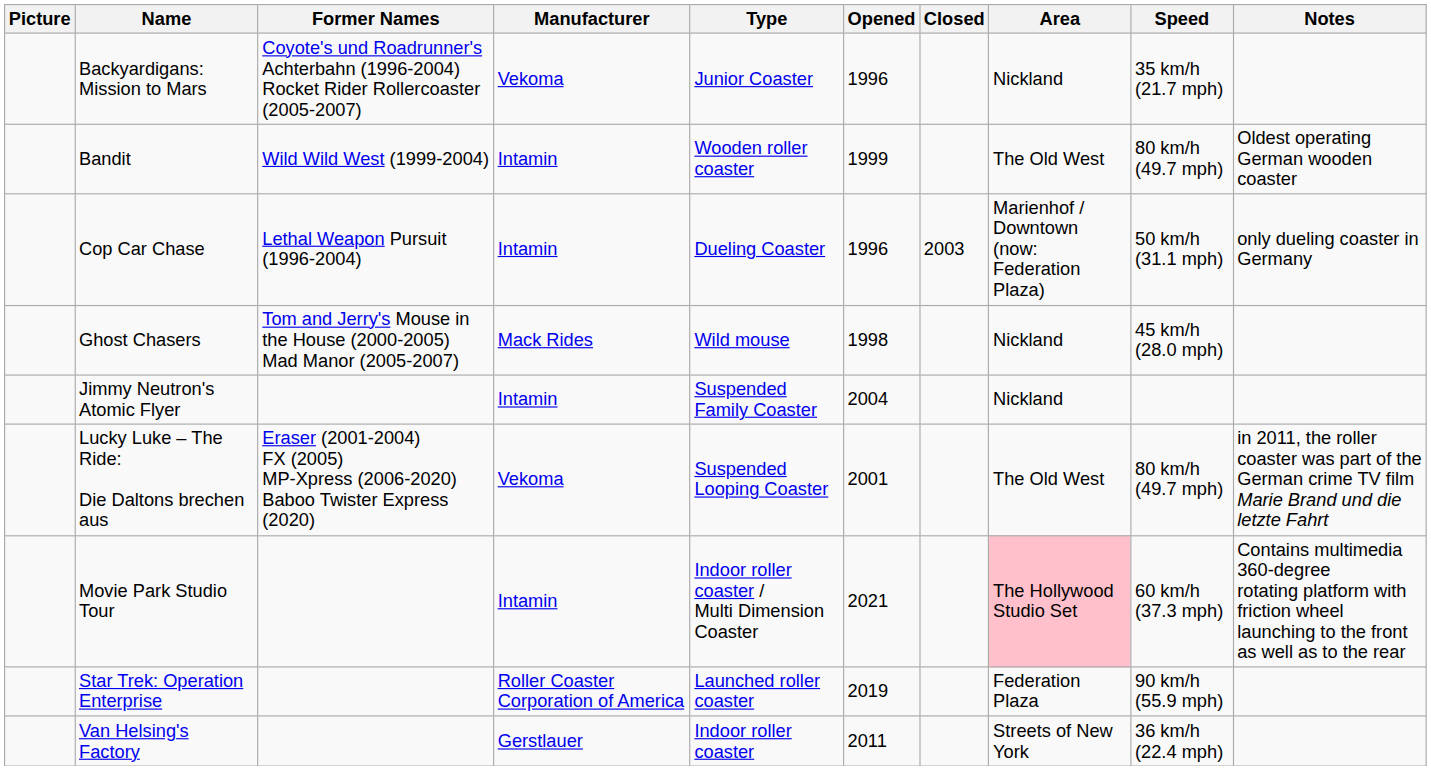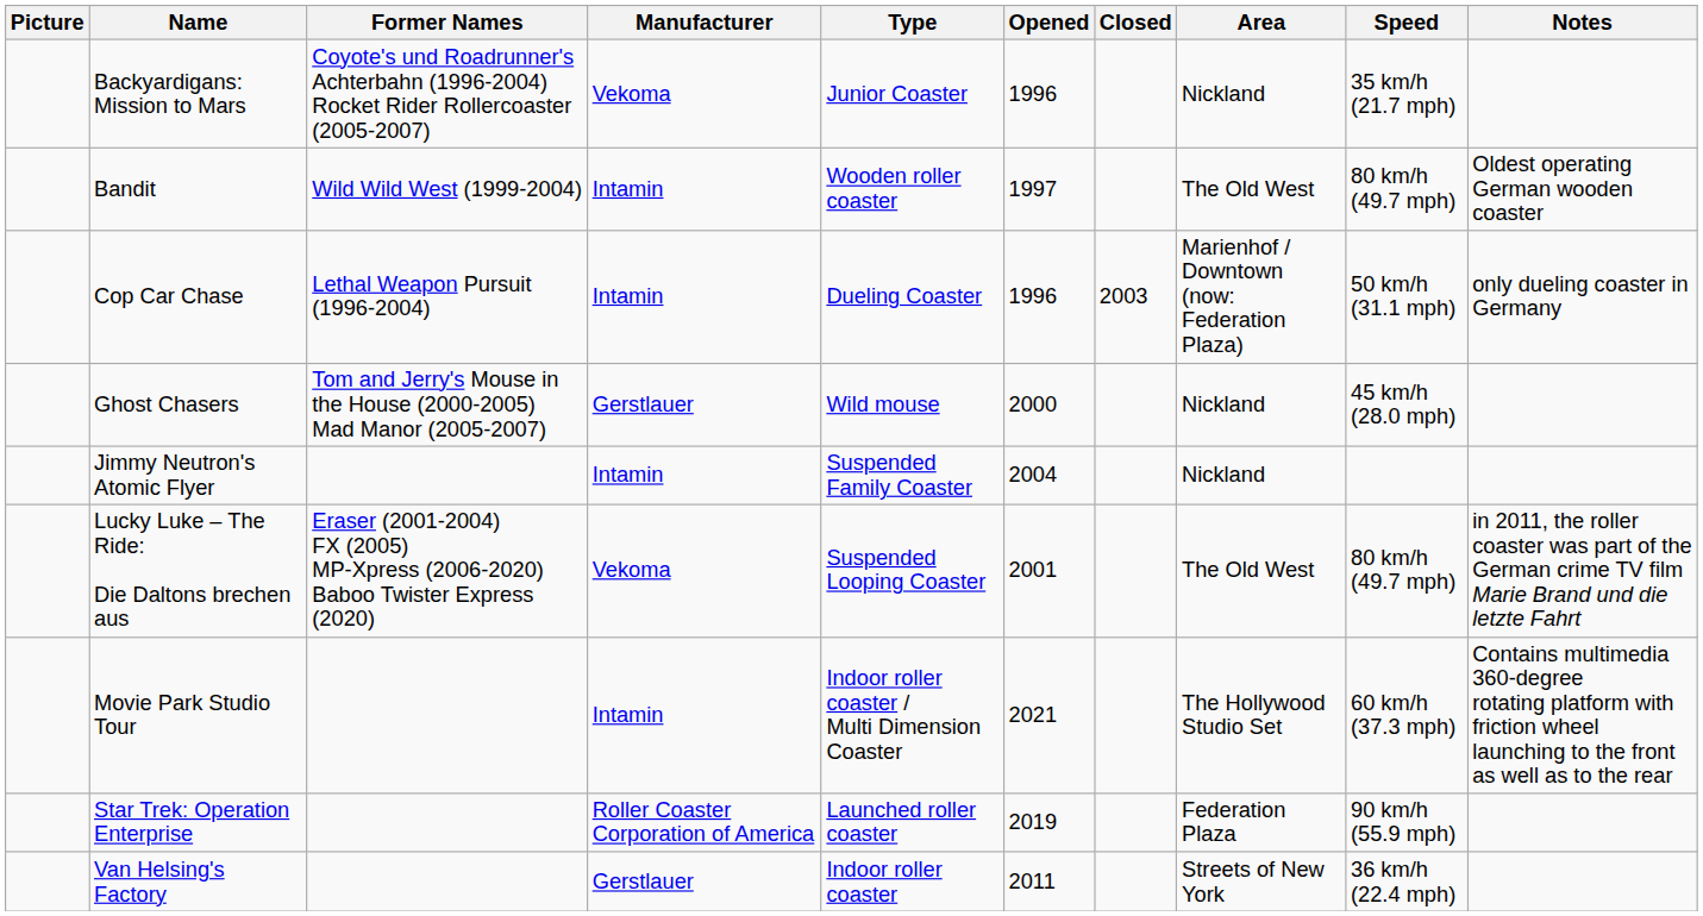 <table class="wikitable">
 <tr>
 <th>Picture</th>
 <th>Name</th>
 <th>Former Names</th>
 <th>Manufacturer</th>
 <th>Type</th>
 <th>Opened</th>
 <th>Closed</th>
 <th>Area</th>
 <th>Speed</th>
 <th>Notes</th>
 </tr>
 <tr>
 <td></td>
 <td>Backyardigans: Mission to Mars</td>
 <td><a href='#'>Coyote's und Roadrunner's</a> Achterbahn (1996-2004)<br>Rocket Rider Rollercoaster (2005-2007)</td>
 <td><a href='#'>Vekoma</a></td>
 <td><a href='#'>Junior Coaster</a></td>
 <td>1996</td>
 <td></td>
 <td>Nickland</td>
 <td>35 km/h (21.7 mph)</td>
 <td></td>
 </tr>
 <tr>
 <td></td>
 <td>Bandit</td>
 <td><a href='#'>Wild Wild West</a> (1999-2004)</td>
 <td><a href='#'>Intamin</a></td>
 <td><a href='#'>Wooden roller coaster</a></td>
-<td>1999</td>
+<td>1997</td>
 <td></td>
 <td>The Old West</td>
 <td>80 km/h (49.7 mph)</td>
 <td>Oldest operating German wooden coaster</td>
 </tr>
 <tr>
 <td></td>
 <td>Cop Car Chase</td>
 <td><a href='#'>Lethal Weapon</a> Pursuit (1996-2004)</td>
 <td><a href='#'>Intamin</a></td>
 <td><a href='#'>Dueling Coaster</a></td>
 <td>1996</td>
 <td>2003</td>
 <td>Marienhof / Downtown<br>(now: Federation Plaza)</td>
 <td>50 km/h (31.1 mph)</td>
 <td>only dueling coaster in Germany</td>
 </tr>
 <tr>
 <td></td>
 <td>Ghost Chasers</td>
 <td><a href='#'>Tom and Jerry's</a> Mouse in the House (2000-2005)<br>Mad Manor (2005-2007)</td>
-<td><a href='#'>Mack Rides</a></td>
+<td><a href='#'>Gerstlauer</a></td>
 <td><a href='#'>Wild mouse</a></td>
-<td>1998</td>
+<td>2000</td>
 <td></td>
 <td>Nickland</td>
 <td>45 km/h (28.0 mph)</td>
 <td></td>
 </tr>
 <tr>
 <td></td>
 <td>Jimmy Neutron's Atomic Flyer</td>
 <td></td>
 <td><a href='#'>Intamin</a></td>
 <td><a href='#'>Suspended Family Coaster</a></td>
 <td>2004</td>
 <td></td>
 <td>Nickland</td>
 <td></td>
 <td></td>
 </tr>
 <tr>
 <td></td>
 <td>Lucky Luke – The Ride:<br><br>Die Daltons brechen aus</td>
 <td><a href='#'>Eraser</a> (2001-2004)<br>FX (2005)<br>MP-Xpress (2006-2020)<br>Baboo Twister Express (2020)</td>
 <td><a href='#'>Vekoma</a></td>
 <td><a href='#'>Suspended Looping Coaster</a></td>
 <td>2001</td>
 <td></td>
 <td>The Old West</td>
 <td>80 km/h (49.7 mph)</td>
 <td>in 2011, the roller coaster was part of the<br>German crime TV film<br><em>Marie Brand und die letzte Fahrt</em></td>
 </tr>
 <tr>
 <td></td>
 <td>Movie Park Studio Tour</td>
 <td></td>
 <td><a href='#'>Intamin</a></td>
 <td><a href='#'>Indoor roller coaster</a> /<br>Multi Dimension Coaster</td>
 <td>2021</td>
 <td></td>
-<td style="background: pink;">The Hollywood Studio Set</td>
+<td>The Hollywood Studio Set</td>
 <td>60 km/h (37.3 mph)</td>
 <td>Contains multimedia 360-degree<br>rotating platform with friction wheel<br>launching to the front as well as to the rear</td>
 </tr>
 <tr>
 <td></td>
 <td><a href='#'>Star Trek: Operation Enterprise</a></td>
 <td></td>
 <td><a href='#'>Roller Coaster Corporation of America</a></td>
 <td><a href='#'>Launched roller coaster</a></td>
 <td>2019</td>
 <td></td>
 <td>Federation Plaza</td>
 <td>90 km/h (55.9 mph)</td>
 <td></td>
 </tr>
 <tr>
 <td></td>
 <td><a href='#'>Van Helsing's Factory</a></td>
 <td></td>
 <td><a href='#'>Gerstlauer</a></td>
 <td><a href='#'>Indoor roller coaster</a></td>
 <td>2011</td>
 <td></td>
 <td>Streets of New York</td>
 <td>36 km/h (22.4 mph)</td>
 <td></td>
 </tr>
 </table>
